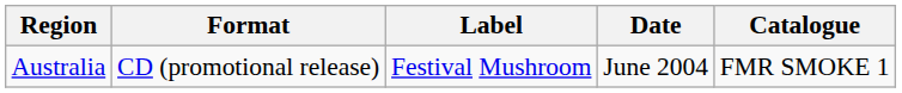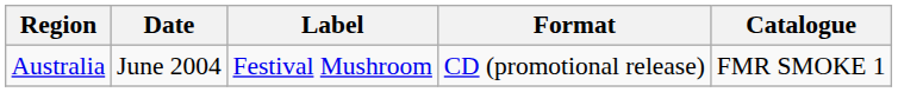 <table class="wikitable">
 <tr>
 <th>Region</th>
+<th>Date</th>
+<th>Label</th>
 <th>Format</th>
-<th>Label</th>
-<th>Date</th>
 <th>Catalogue</th>
 </tr>
 <tr>
 <td><a href='#'>Australia</a></td>
+<td>June 2004</td>
+<td><a href='#'>Festival</a> <a href='#'>Mushroom</a></td>
 <td><a href='#'>CD</a> (promotional release)</td>
-<td><a href='#'>Festival</a> <a href='#'>Mushroom</a></td>
-<td>June 2004</td>
 <td>FMR SMOKE 1</td>
 </tr>
 </table>
